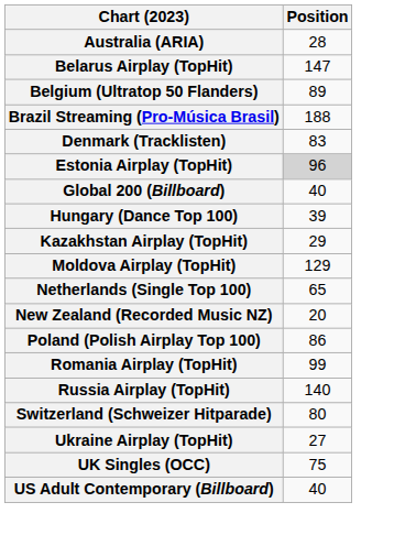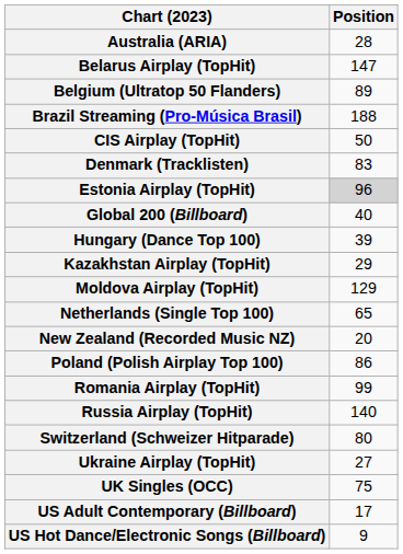 <table class="wikitable sortable plainrowheaders" style="text-align:center">
 <tr>
 <th scope="col">Chart (2023)</th>
 <th scope="col">Position</th>
 </tr>
 <tr>
 <th scope="row">Australia (ARIA)</th>
 <td>28</td>
 </tr>
 <tr>
 <th scope="row">Belarus Airplay (TopHit)</th>
 <td>147</td>
 </tr>
 <tr>
 <th scope="row">Belgium (Ultratop 50 Flanders)</th>
 <td>89</td>
 </tr>
 <tr>
 <th scope="row">Brazil Streaming (<a href='#'>Pro-Música Brasil</a>)</th>
 <td>188</td>
+</tr>
+<tr>
+<th scope="row">CIS Airplay (TopHit)</th>
+<td>50</td>
 </tr>
 <tr>
 <th scope="row">Denmark (Tracklisten)</th>
 <td>83</td>
 </tr>
 <tr>
 <th scope="row">Estonia Airplay (TopHit)</th>
 <td style="background: lightgrey;">96</td>
 </tr>
 <tr>
 <th scope="row">Global 200 (<em>Billboard</em>)</th>
 <td>40</td>
 </tr>
 <tr>
 <th scope="row">Hungary (Dance Top 100)</th>
 <td>39</td>
 </tr>
 <tr>
 <th scope="row">Kazakhstan Airplay (TopHit)</th>
 <td>29</td>
 </tr>
 <tr>
 <th scope="row">Moldova Airplay (TopHit)</th>
 <td>129</td>
 </tr>
 <tr>
 <th scope="row">Netherlands (Single Top 100)</th>
 <td>65</td>
 </tr>
 <tr>
 <th scope="row">New Zealand (Recorded Music NZ)</th>
 <td>20</td>
 </tr>
 <tr>
 <th scope="row">Poland (Polish Airplay Top 100)</th>
 <td>86</td>
 </tr>
 <tr>
 <th scope="row">Romania Airplay (TopHit)</th>
 <td>99</td>
 </tr>
 <tr>
 <th scope="row">Russia Airplay (TopHit)</th>
 <td>140</td>
 </tr>
 <tr>
 <th scope="row">Switzerland (Schweizer Hitparade)</th>
 <td>80</td>
 </tr>
 <tr>
 <th scope="row">Ukraine Airplay (TopHit)</th>
 <td>27</td>
 </tr>
 <tr>
 <th scope="row">UK Singles (OCC)</th>
 <td>75</td>
 </tr>
 <tr>
 <th scope="row">US Adult Contemporary (<em>Billboard</em>)</th>
-<td>40</td>
+<td>17</td>
+</tr>
+<tr>
+<th scope="row">US Hot Dance/Electronic Songs (<em>Billboard</em>)</th>
+<td>9</td>
 </tr>
 </table>
